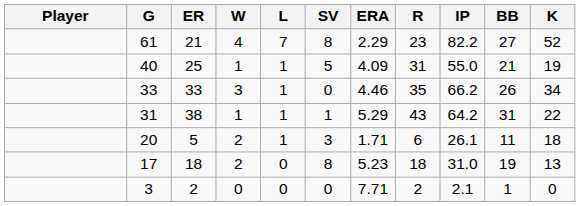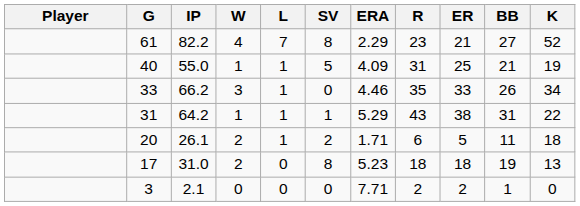 <table class="wikitable sortable">
 <tr>
 <th bgcolor="#DDDDFF" width="19%">Player</th>
 <th bgcolor="#DDDDFF" width="7%">G</th>
-<th bgcolor="#DDDDFF" width="7%">ER</th>
+<th bgcolor="#DDDDFF" width="7%">IP</th>
 <th bgcolor="#DDDDFF" width="7%">W</th>
 <th bgcolor="#DDDDFF" width="7%">L</th>
 <th bgcolor="#DDDDFF" width="7%">SV</th>
 <th bgcolor="#DDDDFF" width="7%">ERA</th>
 <th bgcolor="#DDDDFF" width="7%">R</th>
-<th bgcolor="#DDDDFF" width="7%">IP</th>
+<th bgcolor="#DDDDFF" width="7%">ER</th>
 <th bgcolor="#DDDDFF" width="7%">BB</th>
 <th bgcolor="#DDDDFF" width="7%">K</th>
 </tr>
 <tr align="center">
 <td></td>
 <td>61</td>
-<td>21</td>
+<td>82.2</td>
 <td>4</td>
 <td>7</td>
 <td>8</td>
 <td>2.29</td>
 <td>23</td>
-<td>82.2</td>
+<td>21</td>
 <td>27</td>
 <td>52</td>
 </tr>
 <tr align="center">
 <td></td>
 <td>40</td>
-<td>25</td>
+<td>55.0</td>
 <td>1</td>
 <td>1</td>
 <td>5</td>
 <td>4.09</td>
 <td>31</td>
-<td>55.0</td>
+<td>25</td>
 <td>21</td>
 <td>19</td>
 </tr>
 <tr align="center">
 <td></td>
 <td>33</td>
-<td>33</td>
+<td>66.2</td>
 <td>3</td>
 <td>1</td>
 <td>0</td>
 <td>4.46</td>
 <td>35</td>
-<td>66.2</td>
+<td>33</td>
 <td>26</td>
 <td>34</td>
 </tr>
 <tr align="center">
 <td></td>
 <td>31</td>
-<td>38</td>
+<td>64.2</td>
 <td>1</td>
 <td>1</td>
 <td>1</td>
 <td>5.29</td>
 <td>43</td>
-<td>64.2</td>
+<td>38</td>
 <td>31</td>
 <td>22</td>
 </tr>
 <tr align="center">
 <td></td>
 <td>20</td>
-<td>5</td>
+<td>26.1</td>
 <td>2</td>
 <td>1</td>
-<td>3</td>
+<td>2</td>
 <td>1.71</td>
 <td>6</td>
-<td>26.1</td>
+<td>5</td>
 <td>11</td>
 <td>18</td>
 </tr>
 <tr align="center">
 <td></td>
 <td>17</td>
-<td>18</td>
+<td>31.0</td>
 <td>2</td>
 <td>0</td>
 <td>8</td>
 <td>5.23</td>
 <td>18</td>
-<td>31.0</td>
+<td>18</td>
 <td>19</td>
 <td>13</td>
 </tr>
 <tr align="center">
 <td></td>
 <td>3</td>
-<td>2</td>
+<td>2.1</td>
 <td>0</td>
 <td>0</td>
 <td>0</td>
 <td>7.71</td>
 <td>2</td>
-<td>2.1</td>
+<td>2</td>
 <td>1</td>
 <td>0</td>
 </tr>
 </table>
